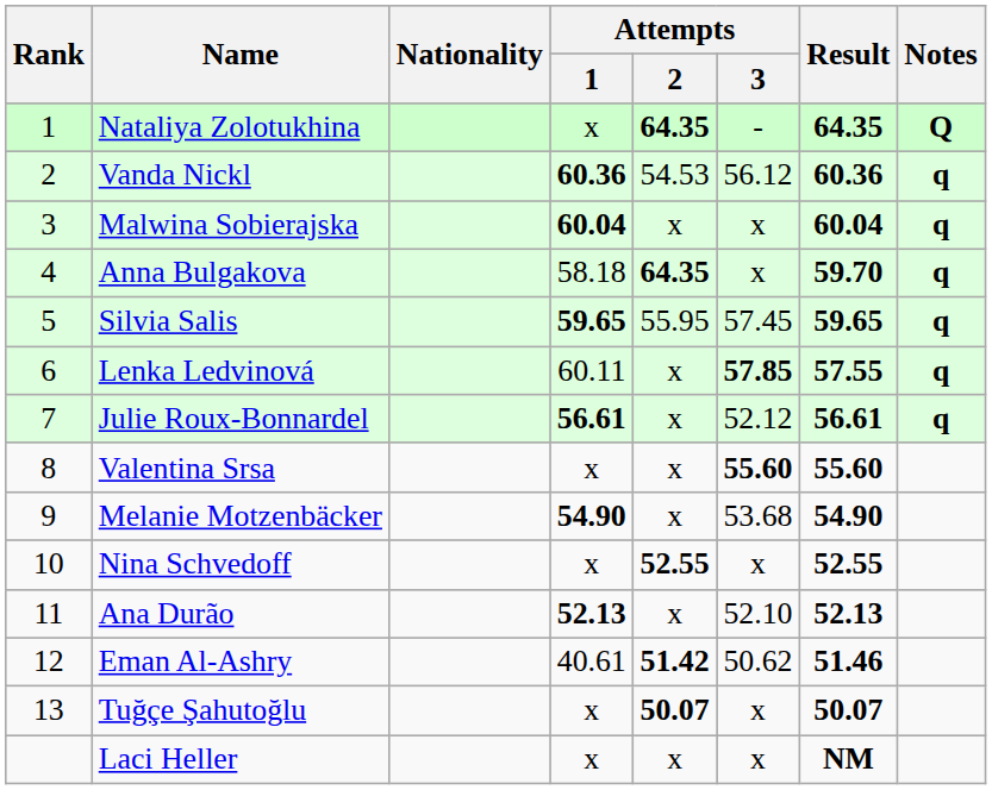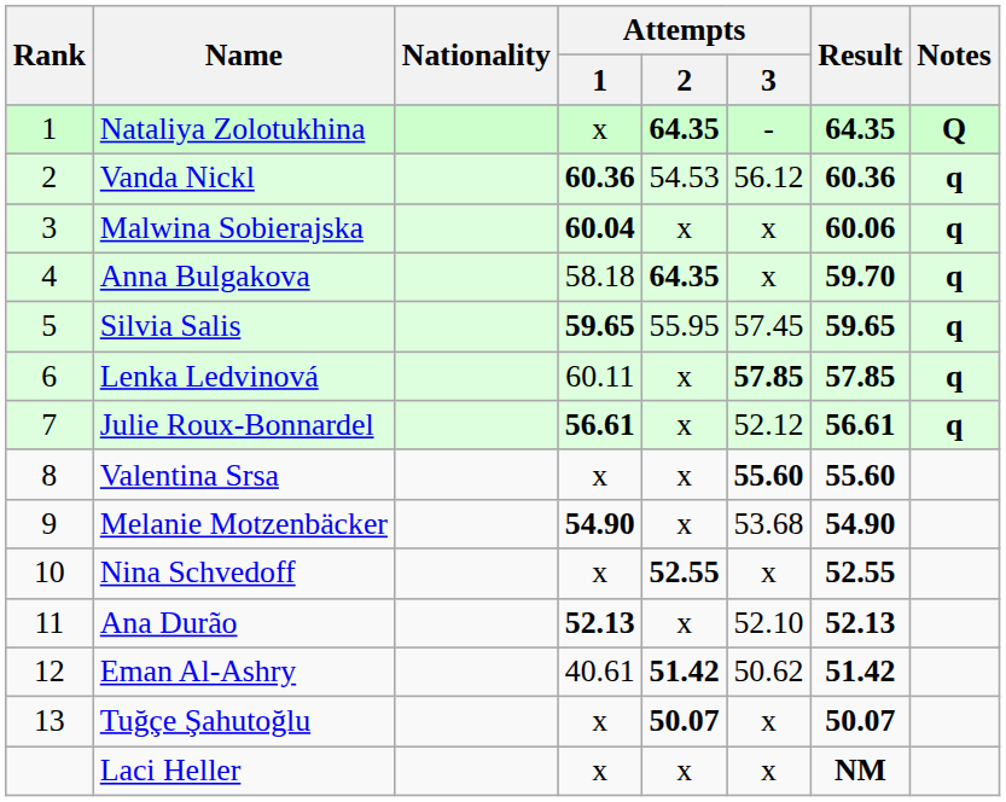 <table class="wikitable sortable" style="text-align:center">
 <tr>
 <th rowspan=2>Rank</th>
 <th rowspan=2>Name</th>
 <th rowspan=2>Nationality</th>
 <th colspan=3>Attempts</th>
 <th rowspan=2>Result</th>
 <th rowspan=2>Notes</th>
 </tr>
 <tr>
 <th>1</th>
 <th>2</th>
 <th>3</th>
 </tr>
 <tr bgcolor=ccffcc>
 <td>1</td>
 <td align=left><a href='#'>Nataliya Zolotukhina</a></td>
 <td align=left></td>
 <td>x</td>
 <td><strong>64.35</strong></td>
 <td>-</td>
 <td><strong>64.35</strong></td>
 <td><strong>Q</strong></td>
 </tr>
 <tr bgcolor=ddffdd>
 <td>2</td>
 <td align=left><a href='#'>Vanda Nickl</a></td>
 <td align=left></td>
 <td><strong>60.36</strong></td>
 <td>54.53</td>
 <td>56.12</td>
 <td><strong>60.36</strong></td>
 <td><strong>q</strong></td>
 </tr>
 <tr bgcolor=ddffdd>
 <td>3</td>
 <td align=left><a href='#'>Malwina Sobierajska</a></td>
 <td align=left></td>
 <td><strong>60.04</strong></td>
 <td>x</td>
 <td>x</td>
-<td><strong>60.04</strong></td>
+<td><strong>60.06</strong></td>
 <td><strong>q</strong></td>
 </tr>
 <tr bgcolor=ddffdd>
 <td>4</td>
 <td align=left><a href='#'>Anna Bulgakova</a></td>
 <td align=left></td>
 <td>58.18</td>
 <td><strong>64.35</strong></td>
 <td>x</td>
 <td><strong>59.70</strong></td>
 <td><strong>q</strong></td>
 </tr>
 <tr bgcolor=ddffdd>
 <td>5</td>
 <td align=left><a href='#'>Silvia Salis</a></td>
 <td align=left></td>
 <td><strong>59.65</strong></td>
 <td>55.95</td>
 <td>57.45</td>
 <td><strong>59.65</strong></td>
 <td><strong>q</strong></td>
 </tr>
 <tr bgcolor=ddffdd>
 <td>6</td>
 <td align=left><a href='#'>Lenka Ledvinová</a></td>
 <td align=left></td>
 <td>60.11</td>
 <td>x</td>
 <td><strong>57.85</strong></td>
-<td><strong>57.55</strong></td>
+<td><strong>57.85</strong></td>
 <td><strong>q</strong></td>
 </tr>
 <tr bgcolor=ddffdd>
 <td>7</td>
 <td align=left><a href='#'>Julie Roux-Bonnardel</a></td>
 <td align=left></td>
 <td><strong>56.61</strong></td>
 <td>x</td>
 <td>52.12</td>
 <td><strong>56.61</strong></td>
 <td><strong>q</strong></td>
 </tr>
 <tr>
 <td>8</td>
 <td align=left><a href='#'>Valentina Srsa</a></td>
 <td align=left></td>
 <td>x</td>
 <td>x</td>
 <td><strong>55.60</strong></td>
 <td><strong>55.60</strong></td>
 <td></td>
 </tr>
 <tr>
 <td>9</td>
 <td align=left><a href='#'>Melanie Motzenbäcker</a></td>
 <td align=left></td>
 <td><strong>54.90</strong></td>
 <td>x</td>
 <td>53.68</td>
 <td><strong>54.90</strong></td>
 <td></td>
 </tr>
 <tr>
 <td>10</td>
 <td align=left><a href='#'>Nina Schvedoff</a></td>
 <td align=left></td>
 <td>x</td>
 <td><strong>52.55</strong></td>
 <td>x</td>
 <td><strong>52.55</strong></td>
 <td></td>
 </tr>
 <tr>
 <td>11</td>
 <td align=left><a href='#'>Ana Durão</a></td>
 <td align=left></td>
 <td><strong>52.13</strong></td>
 <td>x</td>
 <td>52.10</td>
 <td><strong>52.13</strong></td>
 <td></td>
 </tr>
 <tr>
 <td>12</td>
 <td align=left><a href='#'>Eman Al-Ashry</a></td>
 <td align=left></td>
 <td>40.61</td>
 <td><strong>51.42</strong></td>
 <td>50.62</td>
-<td><strong>51.46</strong></td>
+<td><strong>51.42</strong></td>
 <td></td>
 </tr>
 <tr>
 <td>13</td>
 <td align=left><a href='#'>Tuğçe Şahutoğlu</a></td>
 <td align=left></td>
 <td>x</td>
 <td><strong>50.07</strong></td>
 <td>x</td>
 <td><strong>50.07</strong></td>
 <td></td>
 </tr>
 <tr>
 <td></td>
 <td align=left><a href='#'>Laci Heller</a></td>
 <td align=left></td>
 <td>x</td>
 <td>x</td>
 <td>x</td>
 <td><strong>NM</strong></td>
 <td></td>
 </tr>
 </table>
